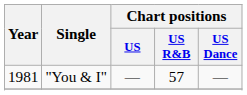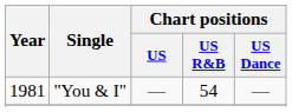 <table class="wikitable" style="text-align:center;">
 <tr>
 <th rowspan="2">Year</th>
 <th rowspan="2">Single</th>
 <th colspan="3">Chart positions</th>
 </tr>
 <tr style="font-size:smaller;">
 <th width="40"><a href='#'>US</a></th>
 <th width="40"><a href='#'>US<br>R&B</a></th>
 <th width="40"><a href='#'>US<br>Dance</a></th>
 </tr>
 <tr>
 <td rowspan="2">1981</td>
 <td align="left">"You & I"</td>
 <td>—</td>
-<td>57</td>
+<td>54</td>
 <td>—</td>
 </tr>
 <tr>
 </tr>
 <tr>
 </tr>
 </table>
